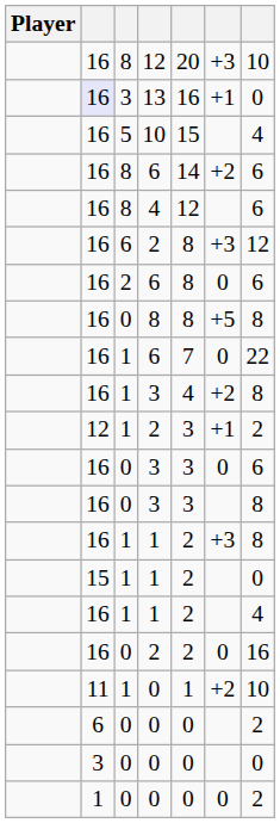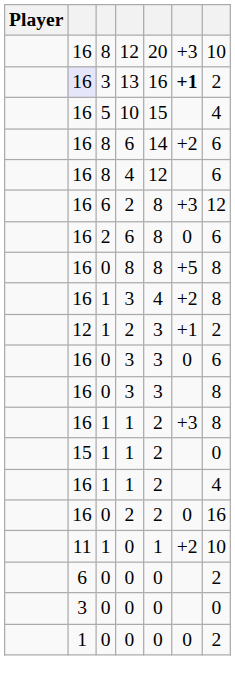 <table class="wikitable sortable" style="text-align:center;">
 <tr>
 <th>Player</th>
 <th></th>
 <th></th>
 <th></th>
 <th></th>
 <th data-sort-type="number"></th>
 <th></th>
 </tr>
 <tr>
 <td style="text-align:left;"></td>
 <td>16</td>
 <td>8</td>
 <td>12</td>
 <td>20</td>
 <td>+3</td>
 <td>10</td>
 </tr>
 <tr>
 <td style="text-align:left;"></td>
 <td style="background: lavender;">16</td>
 <td>3</td>
 <td>13</td>
 <td>16</td>
-<td>+1</td>
-<td>0</td>
+<td><strong>+1</strong></td>
+<td>2</td>
 </tr>
 <tr>
 <td style="text-align:left;"></td>
 <td>16</td>
 <td>5</td>
 <td>10</td>
 <td>15</td>
 <td></td>
 <td>4</td>
 </tr>
 <tr>
 <td style="text-align:left;"></td>
 <td>16</td>
 <td>8</td>
 <td>6</td>
 <td>14</td>
 <td>+2</td>
 <td>6</td>
 </tr>
 <tr>
 <td style="text-align:left;"></td>
 <td>16</td>
 <td>8</td>
 <td>4</td>
 <td>12</td>
 <td></td>
 <td>6</td>
 </tr>
 <tr>
 <td style="text-align:left;"></td>
 <td>16</td>
 <td>6</td>
 <td>2</td>
 <td>8</td>
 <td>+3</td>
 <td>12</td>
 </tr>
 <tr>
 <td style="text-align:left;"></td>
 <td>16</td>
 <td>2</td>
 <td>6</td>
 <td>8</td>
 <td>0</td>
 <td>6</td>
 </tr>
 <tr>
 <td style="text-align:left;"></td>
 <td>16</td>
 <td>0</td>
 <td>8</td>
 <td>8</td>
 <td>+5</td>
 <td>8</td>
-</tr>
-<tr>
-<td style="text-align:left;"></td>
-<td>16</td>
-<td>1</td>
-<td>6</td>
-<td>7</td>
-<td>0</td>
-<td>22</td>
 </tr>
 <tr>
 <td style="text-align:left;"></td>
 <td>16</td>
 <td>1</td>
 <td>3</td>
 <td>4</td>
 <td>+2</td>
 <td>8</td>
 </tr>
 <tr>
 <td style="text-align:left;"></td>
 <td>12</td>
 <td>1</td>
 <td>2</td>
 <td>3</td>
 <td>+1</td>
 <td>2</td>
 </tr>
 <tr>
 <td style="text-align:left;"></td>
 <td>16</td>
 <td>0</td>
 <td>3</td>
 <td>3</td>
 <td>0</td>
 <td>6</td>
 </tr>
 <tr>
 <td style="text-align:left;"></td>
 <td>16</td>
 <td>0</td>
 <td>3</td>
 <td>3</td>
 <td></td>
 <td>8</td>
 </tr>
 <tr>
 <td style="text-align:left;"></td>
 <td>16</td>
 <td>1</td>
 <td>1</td>
 <td>2</td>
 <td>+3</td>
 <td>8</td>
 </tr>
 <tr>
 <td style="text-align:left;"></td>
 <td>15</td>
 <td>1</td>
 <td>1</td>
 <td>2</td>
 <td></td>
 <td>0</td>
 </tr>
 <tr>
 <td style="text-align:left;"></td>
 <td>16</td>
 <td>1</td>
 <td>1</td>
 <td>2</td>
 <td></td>
 <td>4</td>
 </tr>
 <tr>
 <td style="text-align:left;"></td>
 <td>16</td>
 <td>0</td>
 <td>2</td>
 <td>2</td>
 <td>0</td>
 <td>16</td>
 </tr>
 <tr>
 <td style="text-align:left;"></td>
 <td>11</td>
 <td>1</td>
 <td>0</td>
 <td>1</td>
 <td>+2</td>
 <td>10</td>
 </tr>
 <tr>
 <td style="text-align:left;"></td>
 <td>6</td>
 <td>0</td>
 <td>0</td>
 <td>0</td>
 <td></td>
 <td>2</td>
 </tr>
 <tr>
 <td style="text-align:left;"></td>
 <td>3</td>
 <td>0</td>
 <td>0</td>
 <td>0</td>
 <td></td>
 <td>0</td>
 </tr>
 <tr>
 <td style="text-align:left;"></td>
 <td>1</td>
 <td>0</td>
 <td>0</td>
 <td>0</td>
 <td>0</td>
 <td>2</td>
 </tr>
 </table>
